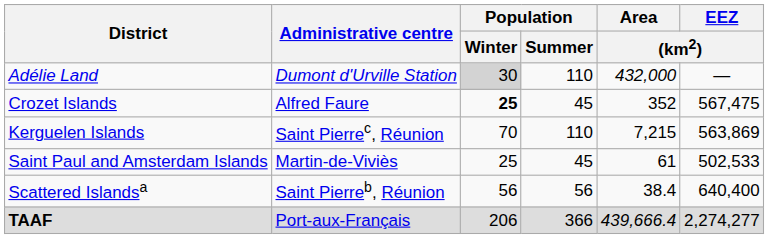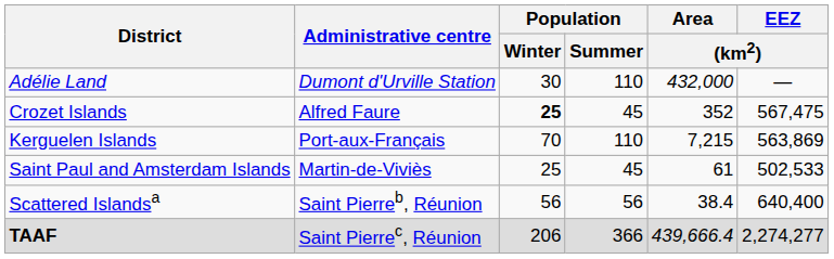 <table class="wikitable" style="text-align:right;">
 <tr>
 <th rowspan="2">District</th>
 <th rowspan="2"><a href='#'>Administrative centre</a></th>
 <th colspan="2">Population</th>
 <th>Area</th>
 <th><a href='#'>EEZ</a></th>
 </tr>
 <tr>
 <th>Winter</th>
 <th>Summer</th>
 <th colspan="2" style="text-align:center;">(km<sup>2</sup>)</th>
 </tr>
 <tr>
 <td align="left"><em><a href='#'>Adélie Land</a></em></td>
 <td align="left"><em><a href='#'>Dumont d'Urville Station</a></em></td>
-<td style="background: lightgrey;">30</td>
+<td>30</td>
 <td>110</td>
 <td><em>432,000</em></td>
 <td align=center>—</td>
 </tr>
 <tr>
 <td align="left"><a href='#'>Crozet Islands</a></td>
 <td align="left"><a href='#'>Alfred Faure</a></td>
 <td><strong>25</strong></td>
 <td>45</td>
 <td>352</td>
 <td>567,475</td>
 </tr>
 <tr>
 <td align="left"><a href='#'>Kerguelen Islands</a></td>
-<td align="left"><a href='#'>Saint Pierre</a><sup>c</sup>, <a href='#'>Réunion</a></td>
+<td align="left"><a href='#'>Port-aux-Français</a></td>
 <td>70</td>
 <td>110</td>
 <td>7,215</td>
 <td>563,869</td>
 </tr>
 <tr>
 <td align="left"><a href='#'>Saint Paul and Amsterdam Islands</a></td>
 <td align="left"><a href='#'>Martin-de-Viviès</a></td>
 <td>25</td>
 <td>45</td>
 <td>61</td>
 <td>502,533</td>
 </tr>
 <tr>
 <td align="left"><a href='#'>Scattered Islands</a><sup>a</sup></td>
 <td align="left"><a href='#'>Saint Pierre</a><sup>b</sup>, <a href='#'>Réunion</a></td>
 <td>56</td>
 <td>56</td>
 <td>38.4</td>
 <td>640,400</td>
 </tr>
 <tr style="background:#ddd;">
 <td align="left"><strong>TAAF</strong></td>
-<td align="left"><a href='#'>Port-aux-Français</a></td>
+<td align="left"><a href='#'>Saint Pierre</a><sup>c</sup>, <a href='#'>Réunion</a></td>
 <td>206</td>
 <td>366</td>
 <td><em>439,666.4</em></td>
 <td>2,274,277</td>
 </tr>
 </table>
